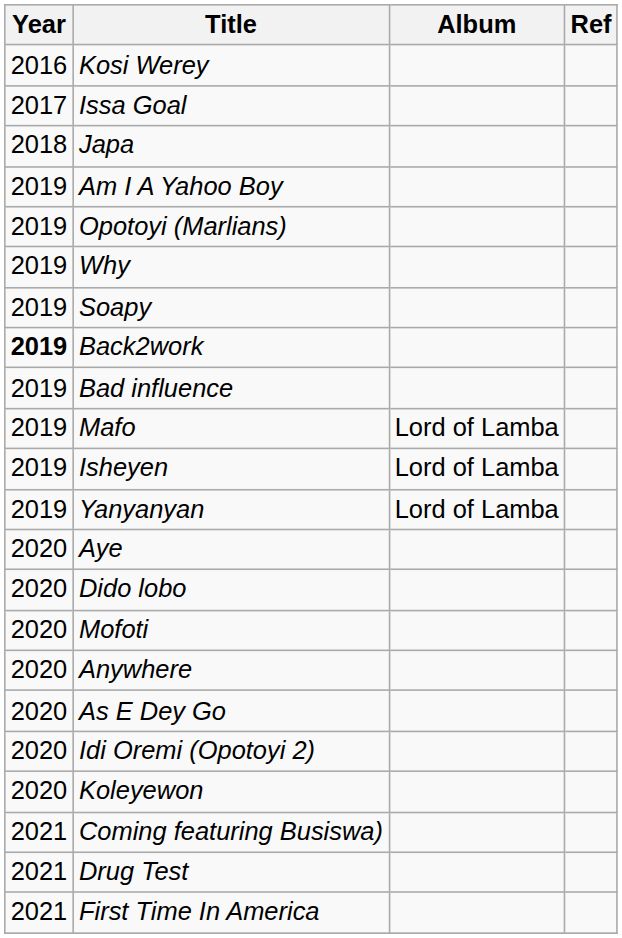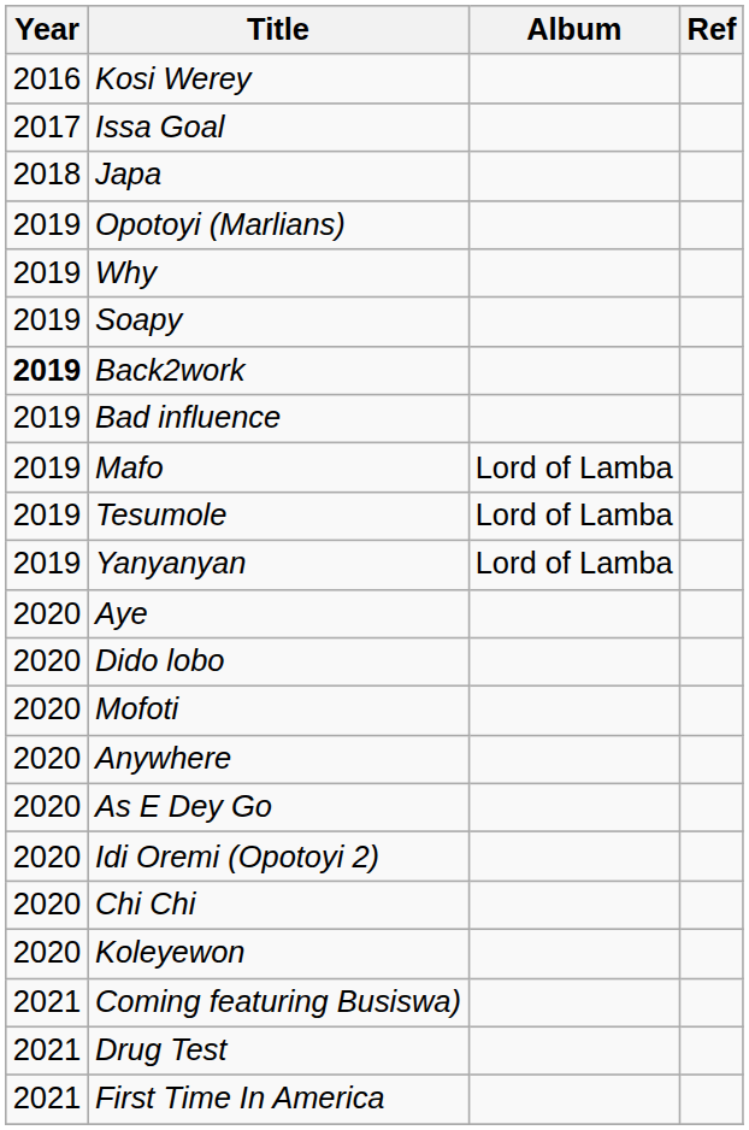 <table class="wikitable">
 <tr>
 <th>Year</th>
 <th>Title</th>
 <th>Album</th>
 <th>Ref</th>
 </tr>
 <tr>
 <td>2016</td>
 <td><em>Kosi Werey</em></td>
 <td></td>
 <td></td>
 </tr>
 <tr>
 <td>2017</td>
 <td><em>Issa Goal</em></td>
 <td></td>
 <td></td>
 </tr>
 <tr>
 <td>2018</td>
 <td><em>Japa</em></td>
-<td></td>
-<td></td>
-</tr>
-<tr>
-<td>2019</td>
-<td><em>Am I A Yahoo Boy</em></td>
 <td></td>
 <td></td>
 </tr>
 <tr>
 <td>2019</td>
 <td><em>Opotoyi (Marlians)</em></td>
 <td></td>
 <td></td>
 </tr>
 <tr>
 <td>2019</td>
 <td><em>Why</em></td>
 <td></td>
 <td></td>
 </tr>
 <tr>
 <td>2019</td>
 <td><em>Soapy</em></td>
 <td></td>
 <td></td>
 </tr>
 <tr>
 <td><strong>2019</strong></td>
 <td><em>Back2work</em></td>
 <td></td>
 <td></td>
 </tr>
 <tr>
 <td>2019</td>
 <td><em>Bad influence</em></td>
 <td></td>
 <td></td>
 </tr>
 <tr>
 <td>2019</td>
 <td><em>Mafo</em></td>
 <td>Lord of Lamba</td>
 <td></td>
 </tr>
 <tr>
 <td>2019</td>
-<td><em>Isheyen</em></td>
+<td><em>Tesumole</em></td>
 <td>Lord of Lamba</td>
 <td></td>
 </tr>
 <tr>
 <td>2019</td>
 <td><em>Yanyanyan </em></td>
 <td>Lord of Lamba</td>
 <td></td>
 </tr>
 <tr>
 <td>2020</td>
 <td><em>Aye</em></td>
 <td></td>
 <td></td>
 </tr>
 <tr>
 <td>2020</td>
 <td><em>Dido lobo</em></td>
 <td></td>
 <td></td>
 </tr>
 <tr>
 <td>2020</td>
 <td><em>Mofoti</em></td>
 <td></td>
 <td></td>
 </tr>
 <tr>
 <td>2020</td>
 <td><em>Anywhere</em></td>
 <td></td>
 <td></td>
 </tr>
 <tr>
 <td>2020</td>
 <td><em>As E Dey Go</em></td>
 <td></td>
 <td></td>
 </tr>
 <tr>
 <td>2020</td>
 <td><em>Idi Oremi (Opotoyi 2)</em></td>
 <td></td>
 <td></td>
 </tr>
 <tr>
 <td>2020</td>
+<td><em>Chi Chi</em></td>
+<td></td>
+<td></td>
+</tr>
+<tr>
+<td>2020</td>
 <td><em>Koleyewon</em></td>
 <td></td>
 <td></td>
 </tr>
 <tr>
 <td>2021</td>
 <td><em>Coming featuring Busiswa)</em></td>
 <td></td>
 <td></td>
 </tr>
 <tr>
 <td>2021</td>
 <td><em>Drug Test</em></td>
 <td></td>
 <td></td>
 </tr>
 <tr>
 <td>2021</td>
 <td><em>First Time In America</em></td>
 <td></td>
 <td></td>
 </tr>
 <tr>
 </tr>
 </table>
